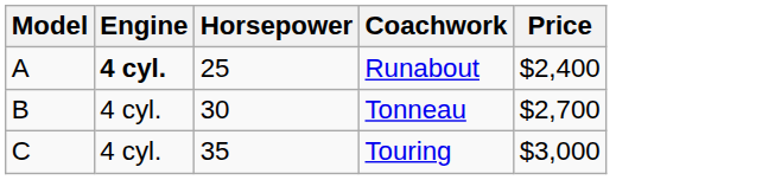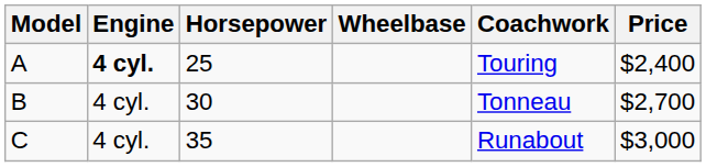 <table class="wikitable">
 <tr>
 <th>Model</th>
 <th>Engine</th>
 <th>Horsepower </th>
+<th>Wheelbase</th>
 <th>Coachwork</th>
 <th>Price</th>
 </tr>
 <tr>
 <td>A</td>
 <td><strong>4 cyl.</strong></td>
 <td>25</td>
-<td><a href='#'>Runabout</a></td>
+<td></td>
+<td><a href='#'>Touring</a></td>
 <td>$2,400</td>
 </tr>
 <tr>
 <td>B</td>
 <td>4 cyl.</td>
 <td>30</td>
+<td></td>
 <td><a href='#'>Tonneau</a></td>
 <td>$2,700</td>
 </tr>
 <tr>
 <td>C</td>
 <td>4 cyl.</td>
 <td>35</td>
-<td><a href='#'>Touring</a></td>
+<td></td>
+<td><a href='#'>Runabout</a></td>
 <td>$3,000</td>
 </tr>
 </table>
